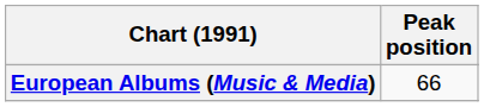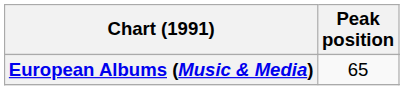 <table class="wikitable sortable plainrowheaders" style="text-align:center">
 <tr>
 <th scope="col">Chart (1991)</th>
 <th scope="col">Peak<br>position</th>
 </tr>
 <tr>
 </tr>
 <tr>
 <th scope="row"><a href='#'>European Albums</a> (<em><a href='#'>Music & Media</a></em>)</th>
-<td>66</td>
+<td>65</td>
 </tr>
 <tr>
 </tr>
 <tr>
 </tr>
 </table>
